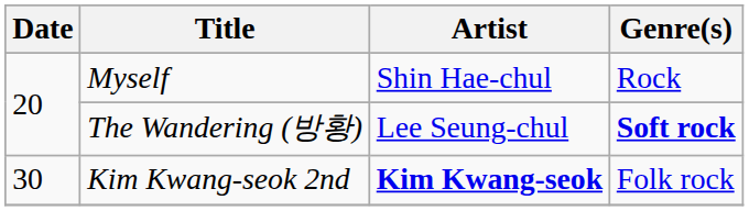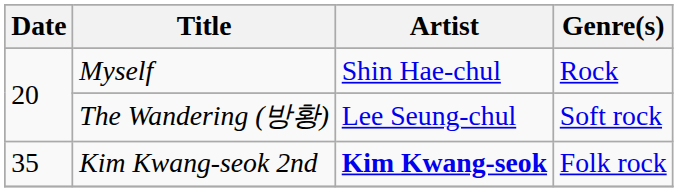 <table class="wikitable" style="text-align: left;">
 <tr>
 <th>Date</th>
 <th>Title</th>
 <th>Artist</th>
 <th>Genre(s)</th>
 </tr>
 <tr>
 <td rowspan="2">20</td>
 <td><em>Myself</em></td>
 <td><a href='#'>Shin Hae-chul</a></td>
 <td><a href='#'>Rock</a></td>
 </tr>
 <tr>
 <td><em>The Wandering (방황)</em></td>
 <td><a href='#'>Lee Seung-chul</a></td>
-<td><strong><a href='#'>Soft rock</a></strong></td>
+<td><a href='#'>Soft rock</a></td>
 </tr>
 <tr>
-<td>30</td>
+<td>35</td>
 <td><em>Kim Kwang-seok 2nd</em></td>
 <td><strong><a href='#'>Kim Kwang-seok</a></strong></td>
 <td><a href='#'>Folk rock</a></td>
 </tr>
 <tr>
 </tr>
 </table>
